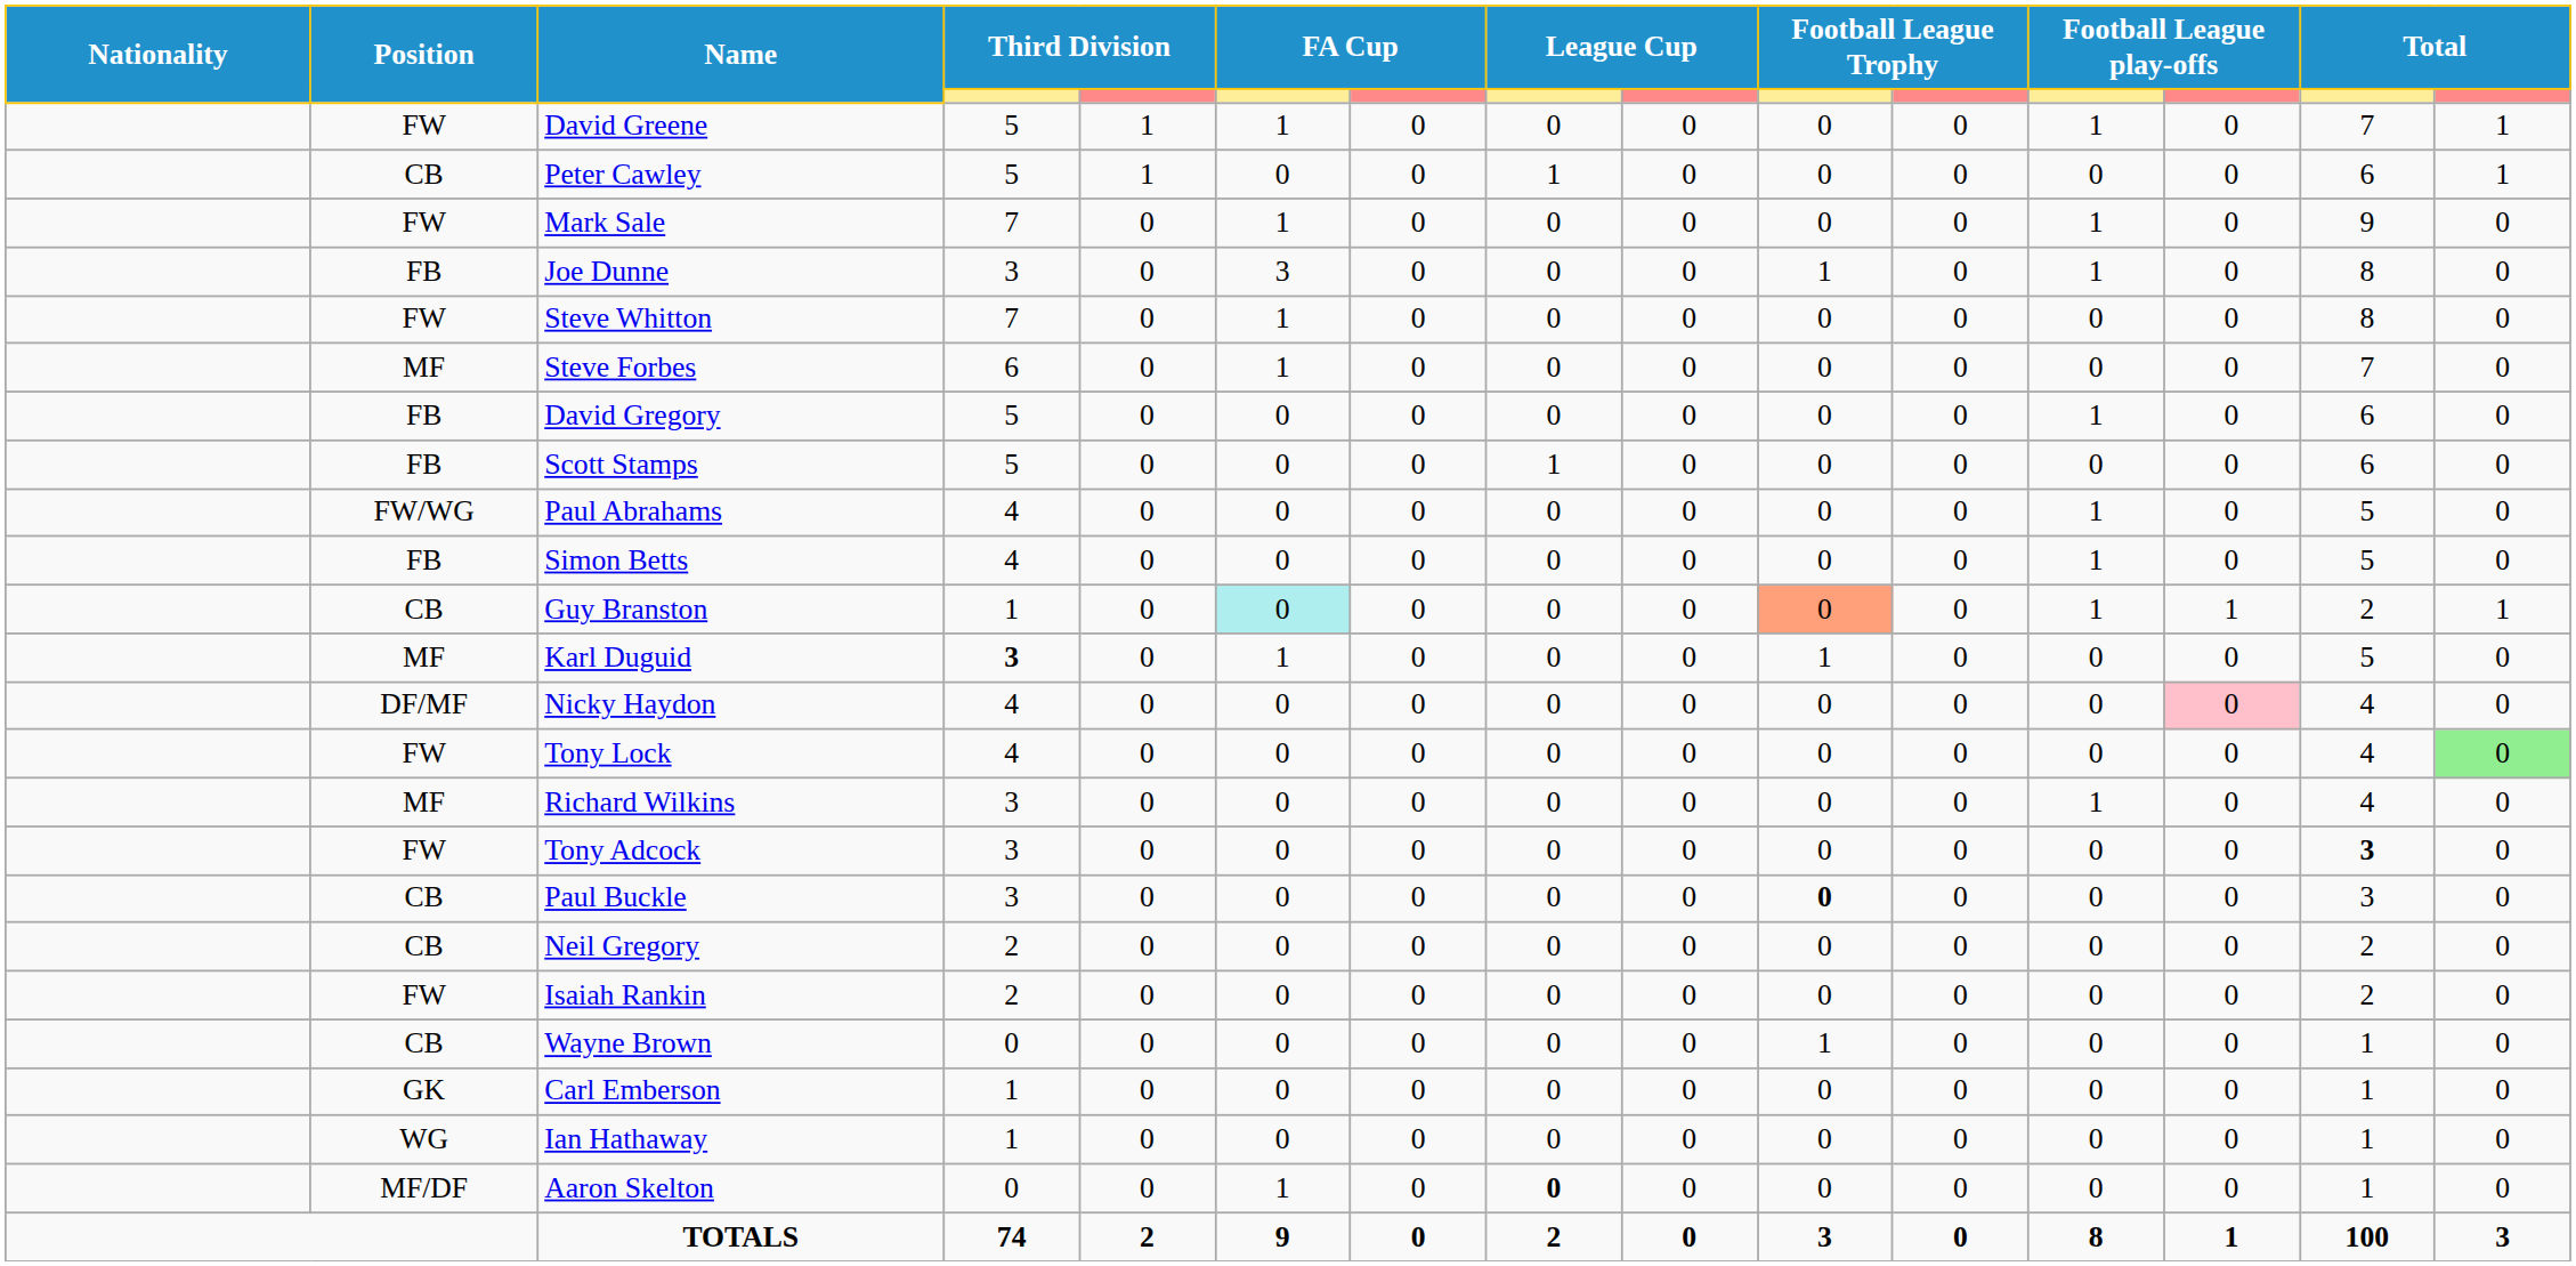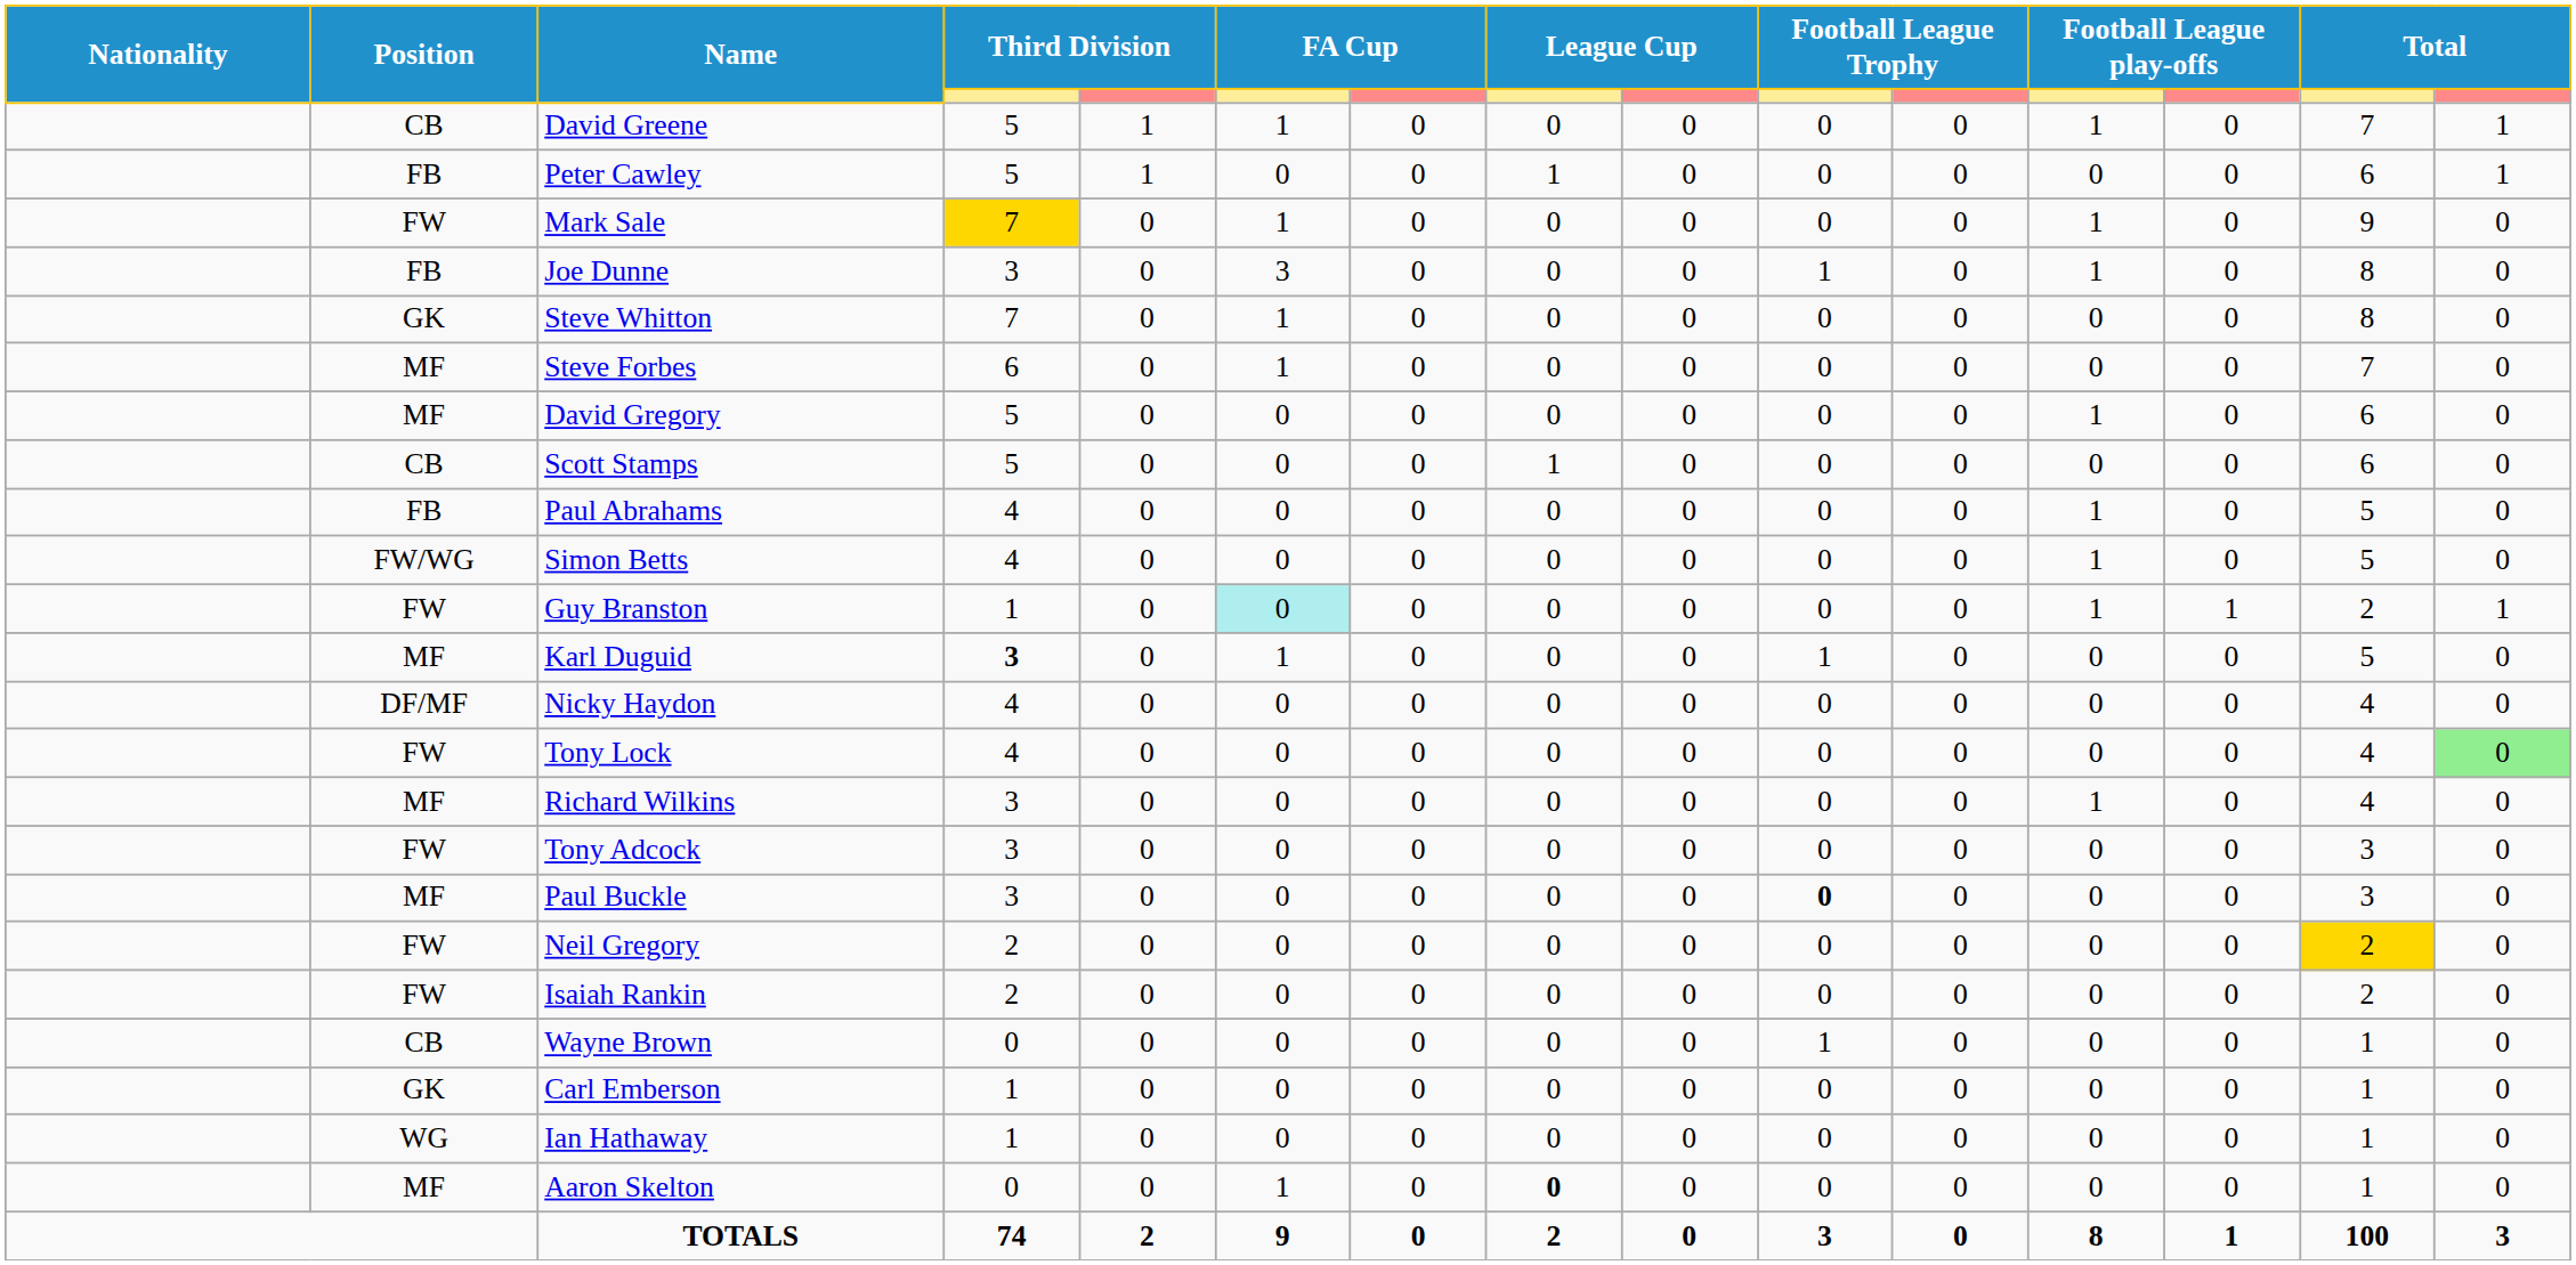 <table class="wikitable" style="text-align:center; font-size:90%; width:100%;">
 <tr>
 <th rowspan="2" style="background:#2191CC; color:white; border:1px solid #F7C408; text-align:center;">Nationality</th>
 <th rowspan="2" style="background:#2191CC; color:white; border:1px solid #F7C408; text-align:center;">Position</th>
 <th rowspan="2" style="background:#2191CC; color:white; border:1px solid #F7C408; text-align:center;">Name</th>
 <th colspan="2" style="background:#2191CC; color:white; border:1px solid #F7C408; text-align:center;">Third Division</th>
 <th colspan="2" style="background:#2191CC; color:white; border:1px solid #F7C408; text-align:center;">FA Cup</th>
 <th colspan="2" style="background:#2191CC; color:white; border:1px solid #F7C408; text-align:center;">League Cup</th>
 <th colspan="2" style="background:#2191CC; color:white; border:1px solid #F7C408; text-align:center;">Football League Trophy</th>
 <th colspan="2" style="background:#2191CC; color:white; border:1px solid #F7C408; text-align:center;">Football League play-offs</th>
 <th colspan="2" style="background:#2191CC; color:white; border:1px solid #F7C408; text-align:center;">Total</th>
 </tr>
 <tr>
 <th width=60 style="background: #FFEE99"></th>
 <th width=60 style="background: #FF8888"></th>
 <th width=60 style="background: #FFEE99"></th>
 <th width=60 style="background: #FF8888"></th>
 <th width=60 style="background: #FFEE99"></th>
 <th width=60 style="background: #FF8888"></th>
 <th width=60 style="background: #FFEE99"></th>
 <th width=60 style="background: #FF8888"></th>
 <th width=60 style="background: #FFEE99"></th>
 <th width=60 style="background: #FF8888"></th>
 <th width=60 style="background: #FFEE99"></th>
 <th width=60 style="background: #FF8888"></th>
 </tr>
 <tr>
 <td></td>
-<td>FW</td>
+<td>CB</td>
 <td align="left"><a href='#'>David Greene</a></td>
 <td>5</td>
 <td>1</td>
 <td>1</td>
 <td>0</td>
 <td>0</td>
 <td>0</td>
 <td>0</td>
 <td>0</td>
 <td>1</td>
 <td>0</td>
 <td>7</td>
 <td>1</td>
 </tr>
 <tr>
 <td></td>
-<td>CB</td>
+<td>FB</td>
 <td align="left"><a href='#'>Peter Cawley</a></td>
 <td>5</td>
 <td>1</td>
 <td>0</td>
 <td>0</td>
 <td>1</td>
 <td>0</td>
 <td>0</td>
 <td>0</td>
 <td>0</td>
 <td>0</td>
 <td>6</td>
 <td>1</td>
 </tr>
 <tr>
 <td></td>
 <td>FW</td>
 <td align="left"><a href='#'>Mark Sale</a></td>
-<td>7</td>
+<td style="background: gold;">7</td>
 <td>0</td>
 <td>1</td>
 <td>0</td>
 <td>0</td>
 <td>0</td>
 <td>0</td>
 <td>0</td>
 <td>1</td>
 <td>0</td>
 <td>9</td>
 <td>0</td>
 </tr>
 <tr>
 <td></td>
 <td>FB</td>
 <td align="left"><a href='#'>Joe Dunne</a></td>
 <td>3</td>
 <td>0</td>
 <td>3</td>
 <td>0</td>
 <td>0</td>
 <td>0</td>
 <td>1</td>
 <td>0</td>
 <td>1</td>
 <td>0</td>
 <td>8</td>
 <td>0</td>
 </tr>
 <tr>
 <td></td>
-<td>FW</td>
+<td>GK</td>
 <td align="left"><a href='#'>Steve Whitton</a></td>
 <td>7</td>
 <td>0</td>
 <td>1</td>
 <td>0</td>
 <td>0</td>
 <td>0</td>
 <td>0</td>
 <td>0</td>
 <td>0</td>
 <td>0</td>
 <td>8</td>
 <td>0</td>
 </tr>
 <tr>
 <td></td>
 <td>MF</td>
 <td align="left"><a href='#'>Steve Forbes</a></td>
 <td>6</td>
 <td>0</td>
 <td>1</td>
 <td>0</td>
 <td>0</td>
 <td>0</td>
 <td>0</td>
 <td>0</td>
 <td>0</td>
 <td>0</td>
 <td>7</td>
 <td>0</td>
 </tr>
 <tr>
 <td></td>
-<td>FB</td>
+<td>MF</td>
 <td align="left"><a href='#'>David Gregory</a></td>
 <td>5</td>
 <td>0</td>
 <td>0</td>
 <td>0</td>
 <td>0</td>
 <td>0</td>
 <td>0</td>
 <td>0</td>
 <td>1</td>
 <td>0</td>
 <td>6</td>
 <td>0</td>
 </tr>
 <tr>
 <td></td>
-<td>FB</td>
+<td>CB</td>
 <td align="left"><a href='#'>Scott Stamps</a></td>
 <td>5</td>
 <td>0</td>
 <td>0</td>
 <td>0</td>
 <td>1</td>
 <td>0</td>
 <td>0</td>
 <td>0</td>
 <td>0</td>
 <td>0</td>
 <td>6</td>
 <td>0</td>
 </tr>
 <tr>
 <td></td>
-<td>FW/WG</td>
+<td>FB</td>
 <td align="left"><a href='#'>Paul Abrahams</a></td>
 <td>4</td>
 <td>0</td>
 <td>0</td>
 <td>0</td>
 <td>0</td>
 <td>0</td>
 <td>0</td>
 <td>0</td>
 <td>1</td>
 <td>0</td>
 <td>5</td>
 <td>0</td>
 </tr>
 <tr>
 <td></td>
-<td>FB</td>
+<td>FW/WG</td>
 <td align="left"><a href='#'>Simon Betts</a></td>
 <td>4</td>
 <td>0</td>
 <td>0</td>
 <td>0</td>
 <td>0</td>
 <td>0</td>
 <td>0</td>
 <td>0</td>
 <td>1</td>
 <td>0</td>
 <td>5</td>
 <td>0</td>
 </tr>
 <tr>
 <td></td>
-<td>CB</td>
+<td>FW</td>
 <td align="left"><a href='#'>Guy Branston</a></td>
 <td>1</td>
 <td>0</td>
 <td style="background: paleturquoise;">0</td>
 <td>0</td>
 <td>0</td>
 <td>0</td>
-<td style="background: lightsalmon;">0</td>
+<td>0</td>
 <td>0</td>
 <td>1</td>
 <td>1</td>
 <td>2</td>
 <td>1</td>
 </tr>
 <tr>
 <td></td>
 <td>MF</td>
 <td align="left"><a href='#'>Karl Duguid</a></td>
 <td><strong>3</strong></td>
 <td>0</td>
 <td>1</td>
 <td>0</td>
 <td>0</td>
 <td>0</td>
 <td>1</td>
 <td>0</td>
 <td>0</td>
 <td>0</td>
 <td>5</td>
 <td>0</td>
 </tr>
 <tr>
 <td></td>
 <td>DF/MF</td>
 <td align="left"><a href='#'>Nicky Haydon</a></td>
 <td>4</td>
 <td>0</td>
 <td>0</td>
 <td>0</td>
 <td>0</td>
 <td>0</td>
 <td>0</td>
 <td>0</td>
 <td>0</td>
-<td style="background: pink;">0</td>
+<td>0</td>
 <td>4</td>
 <td>0</td>
 </tr>
 <tr>
 <td></td>
 <td>FW</td>
 <td align="left"><a href='#'>Tony Lock</a></td>
 <td>4</td>
 <td>0</td>
 <td>0</td>
 <td>0</td>
 <td>0</td>
 <td>0</td>
 <td>0</td>
 <td>0</td>
 <td>0</td>
 <td>0</td>
 <td>4</td>
 <td style="background: lightgreen;">0</td>
 </tr>
 <tr>
 <td></td>
 <td>MF</td>
 <td align="left"><a href='#'>Richard Wilkins</a></td>
 <td>3</td>
 <td>0</td>
 <td>0</td>
 <td>0</td>
 <td>0</td>
 <td>0</td>
 <td>0</td>
 <td>0</td>
 <td>1</td>
 <td>0</td>
 <td>4</td>
 <td>0</td>
 </tr>
 <tr>
 <td></td>
 <td>FW</td>
 <td align="left"><a href='#'>Tony Adcock</a></td>
 <td>3</td>
 <td>0</td>
 <td>0</td>
 <td>0</td>
 <td>0</td>
 <td>0</td>
 <td>0</td>
 <td>0</td>
 <td>0</td>
 <td>0</td>
-<td><strong>3</strong></td>
+<td>3</td>
 <td>0</td>
 </tr>
 <tr>
 <td></td>
-<td>CB</td>
+<td>MF</td>
 <td align="left"><a href='#'>Paul Buckle</a></td>
 <td>3</td>
 <td>0</td>
 <td>0</td>
 <td>0</td>
 <td>0</td>
 <td>0</td>
 <td><strong>0</strong></td>
 <td>0</td>
 <td>0</td>
 <td>0</td>
 <td>3</td>
 <td>0</td>
 </tr>
 <tr>
 <td></td>
-<td>CB</td>
+<td>FW</td>
 <td align="left"><a href='#'>Neil Gregory</a></td>
 <td>2</td>
 <td>0</td>
 <td>0</td>
 <td>0</td>
 <td>0</td>
 <td>0</td>
 <td>0</td>
 <td>0</td>
 <td>0</td>
 <td>0</td>
-<td>2</td>
+<td style="background: gold;">2</td>
 <td>0</td>
 </tr>
 <tr>
 <td></td>
 <td>FW</td>
 <td align="left"><a href='#'>Isaiah Rankin</a></td>
 <td>2</td>
 <td>0</td>
 <td>0</td>
 <td>0</td>
 <td>0</td>
 <td>0</td>
 <td>0</td>
 <td>0</td>
 <td>0</td>
 <td>0</td>
 <td>2</td>
 <td>0</td>
 </tr>
 <tr>
 <td></td>
 <td>CB</td>
 <td align="left"><a href='#'>Wayne Brown</a></td>
 <td>0</td>
 <td>0</td>
 <td>0</td>
 <td>0</td>
 <td>0</td>
 <td>0</td>
 <td>1</td>
 <td>0</td>
 <td>0</td>
 <td>0</td>
 <td>1</td>
 <td>0</td>
 </tr>
 <tr>
 <td></td>
 <td>GK</td>
 <td align="left"><a href='#'>Carl Emberson</a></td>
 <td>1</td>
 <td>0</td>
 <td>0</td>
 <td>0</td>
 <td>0</td>
 <td>0</td>
 <td>0</td>
 <td>0</td>
 <td>0</td>
 <td>0</td>
 <td>1</td>
 <td>0</td>
 </tr>
 <tr>
 <td></td>
 <td>WG</td>
 <td align="left"><a href='#'>Ian Hathaway</a></td>
 <td>1</td>
 <td>0</td>
 <td>0</td>
 <td>0</td>
 <td>0</td>
 <td>0</td>
 <td>0</td>
 <td>0</td>
 <td>0</td>
 <td>0</td>
 <td>1</td>
 <td>0</td>
 </tr>
 <tr>
 <td></td>
-<td>MF/DF</td>
+<td>MF</td>
 <td align="left"><a href='#'>Aaron Skelton</a></td>
 <td>0</td>
 <td>0</td>
 <td>1</td>
 <td>0</td>
 <td><strong>0</strong></td>
 <td>0</td>
 <td>0</td>
 <td>0</td>
 <td>0</td>
 <td>0</td>
 <td>1</td>
 <td>0</td>
 </tr>
 <tr>
 <td colspan="2"></td>
 <td><strong>TOTALS</strong></td>
 <td><strong>74</strong></td>
 <td><strong>2</strong></td>
 <td><strong>9</strong></td>
 <td><strong>0</strong></td>
 <td><strong>2</strong></td>
 <td><strong>0</strong></td>
 <td><strong>3</strong></td>
 <td><strong>0</strong></td>
 <td><strong>8</strong></td>
 <td><strong>1</strong></td>
 <td><strong>100</strong></td>
 <td><strong>3</strong></td>
 </tr>
 </table>
